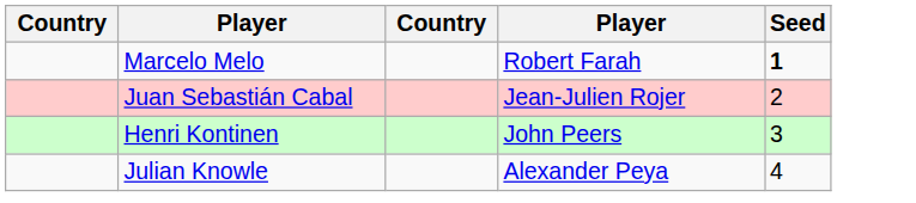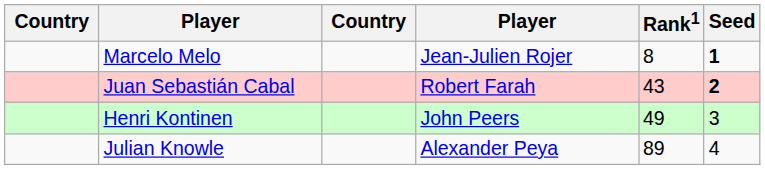 <table class="sortable wikitable">
 <tr>
 <th width="70">Country</th>
 <th width="175">Player</th>
 <th width="70">Country</th>
 <th width="175">Player</th>
+<th>Rank<sup>1</sup></th>
 <th>Seed</th>
 </tr>
 <tr>
 <td></td>
 <td><a href='#'>Marcelo Melo</a></td>
 <td></td>
-<td><a href='#'>Robert Farah</a></td>
+<td><a href='#'>Jean-Julien Rojer</a></td>
+<td>8</td>
 <td><strong>1</strong></td>
 </tr>
 <tr style="background:#fcc;">
 <td></td>
 <td><a href='#'>Juan Sebastián Cabal</a></td>
 <td></td>
-<td><a href='#'>Jean-Julien Rojer</a></td>
-<td>2</td>
+<td><a href='#'>Robert Farah</a></td>
+<td>43</td>
+<td><strong>2</strong></td>
 </tr>
 <tr style="background:#cfc;">
 <td></td>
 <td><a href='#'>Henri Kontinen</a></td>
 <td></td>
 <td><a href='#'>John Peers</a></td>
+<td>49</td>
 <td>3</td>
 </tr>
 <tr>
 <td></td>
 <td><a href='#'>Julian Knowle</a></td>
 <td></td>
 <td><a href='#'>Alexander Peya</a></td>
+<td>89</td>
 <td>4</td>
 </tr>
 </table>
